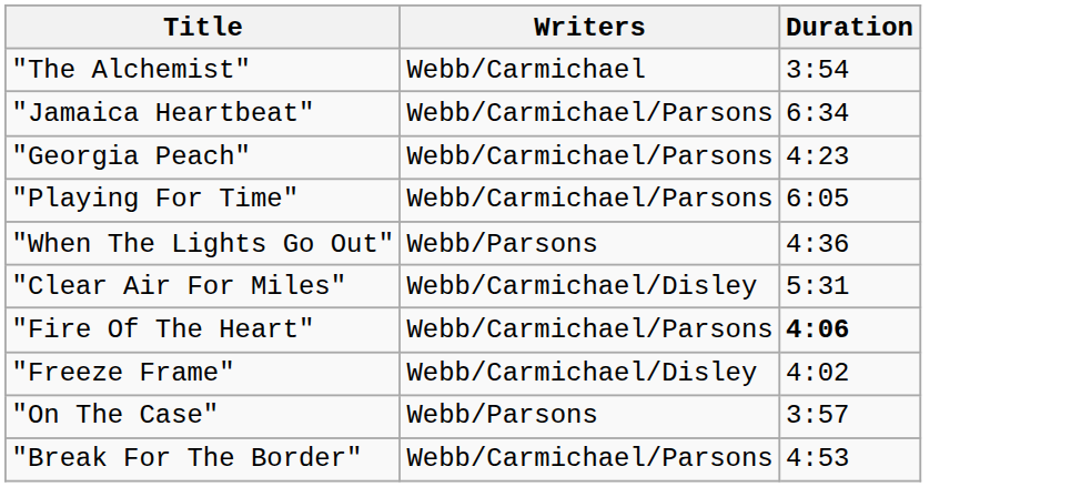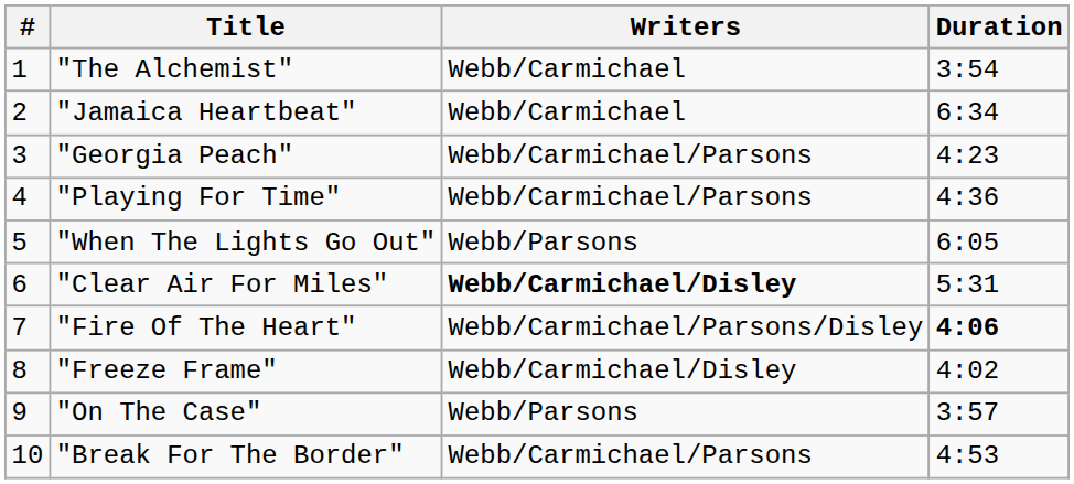 <table class="wikitable">
 <tr>
+<th>#</th>
 <th>Title</th>
 <th>Writers</th>
 <th>Duration</th>
 </tr>
 <tr>
+<td>1</td>
 <td>"The Alchemist"</td>
 <td>Webb/Carmichael</td>
 <td>3:54</td>
 </tr>
 <tr>
+<td>2</td>
 <td>"Jamaica Heartbeat"</td>
-<td>Webb/Carmichael/Parsons</td>
+<td>Webb/Carmichael</td>
 <td>6:34</td>
 </tr>
 <tr>
+<td>3</td>
 <td>"Georgia Peach"</td>
 <td>Webb/Carmichael/Parsons</td>
 <td>4:23</td>
 </tr>
 <tr>
+<td>4</td>
 <td>"Playing For Time"</td>
 <td>Webb/Carmichael/Parsons</td>
+<td>4:36</td>
+</tr>
+<tr>
+<td>5</td>
+<td>"When The Lights Go Out"</td>
+<td>Webb/Parsons</td>
 <td>6:05</td>
 </tr>
 <tr>
-<td>"When The Lights Go Out"</td>
-<td>Webb/Parsons</td>
-<td>4:36</td>
-</tr>
-<tr>
+<td>6</td>
 <td>"Clear Air For Miles"</td>
-<td>Webb/Carmichael/Disley</td>
+<td><strong>Webb/Carmichael/Disley</strong></td>
 <td>5:31</td>
 </tr>
 <tr>
+<td>7</td>
 <td>"Fire Of The Heart"</td>
-<td>Webb/Carmichael/Parsons</td>
+<td>Webb/Carmichael/Parsons/Disley</td>
 <td><strong>4:06</strong></td>
 </tr>
 <tr>
+<td>8</td>
 <td>"Freeze Frame"</td>
 <td>Webb/Carmichael/Disley</td>
 <td>4:02</td>
 </tr>
 <tr>
+<td>9</td>
 <td>"On The Case"</td>
 <td>Webb/Parsons</td>
 <td>3:57</td>
 </tr>
 <tr>
+<td>10</td>
 <td>"Break For The Border"</td>
 <td>Webb/Carmichael/Parsons</td>
 <td>4:53</td>
 </tr>
 </table>
